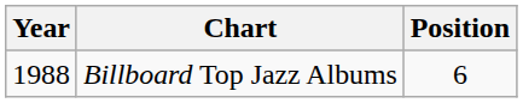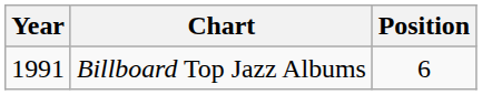 <table class="wikitable">
 <tr>
 <th>Year</th>
 <th>Chart</th>
 <th>Position</th>
 </tr>
 <tr>
-<td>1988</td>
+<td>1991</td>
 <td><em>Billboard</em> Top Jazz Albums</td>
 <td align="center">6</td>
 </tr>
 </table>
